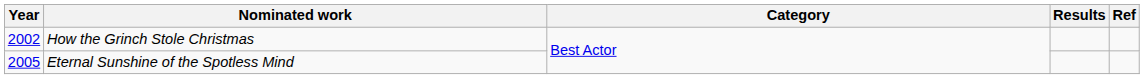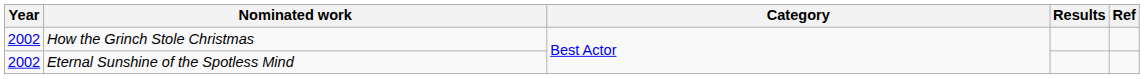 <table class="wikitable">
 <tr>
 <th scope="col" style="width:1em;">Year</th>
 <th scope="col" style="width:35em;">Nominated work</th>
 <th scope="col" style="width:35em;">Category</th>
 <th scope="col" style="width:1em;">Results</th>
 <th scope="col" style="width:1em;">Ref</th>
 </tr>
 <tr>
 <td><a href='#'>2002</a></td>
 <td><em>How the Grinch Stole Christmas</em></td>
 <td rowspan="2"><a href='#'>Best Actor</a></td>
 <td></td>
 <td></td>
 </tr>
 <tr>
-<td><a href='#'>2005</a></td>
+<td><a href='#'>2002</a></td>
 <td><em>Eternal Sunshine of the Spotless Mind</em></td>
 <td></td>
 <td></td>
 </tr>
 </table>
